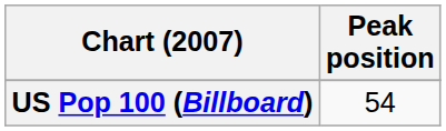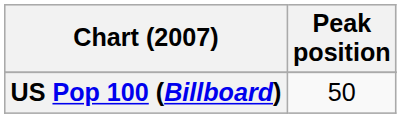 <table class="wikitable sortable plainrowheaders" style="text-align:center;">
 <tr>
 <th scope="col">Chart (2007)</th>
 <th scope="col">Peak<br>position</th>
 </tr>
 <tr>
 </tr>
 <tr>
 </tr>
 <tr>
 </tr>
 <tr>
 </tr>
 <tr>
 <th scope="row">US <a href='#'>Pop 100</a> (<a href='#'><em>Billboard</em></a>)</th>
-<td align="center">54</td>
+<td align="center">50</td>
 </tr>
 </table>
